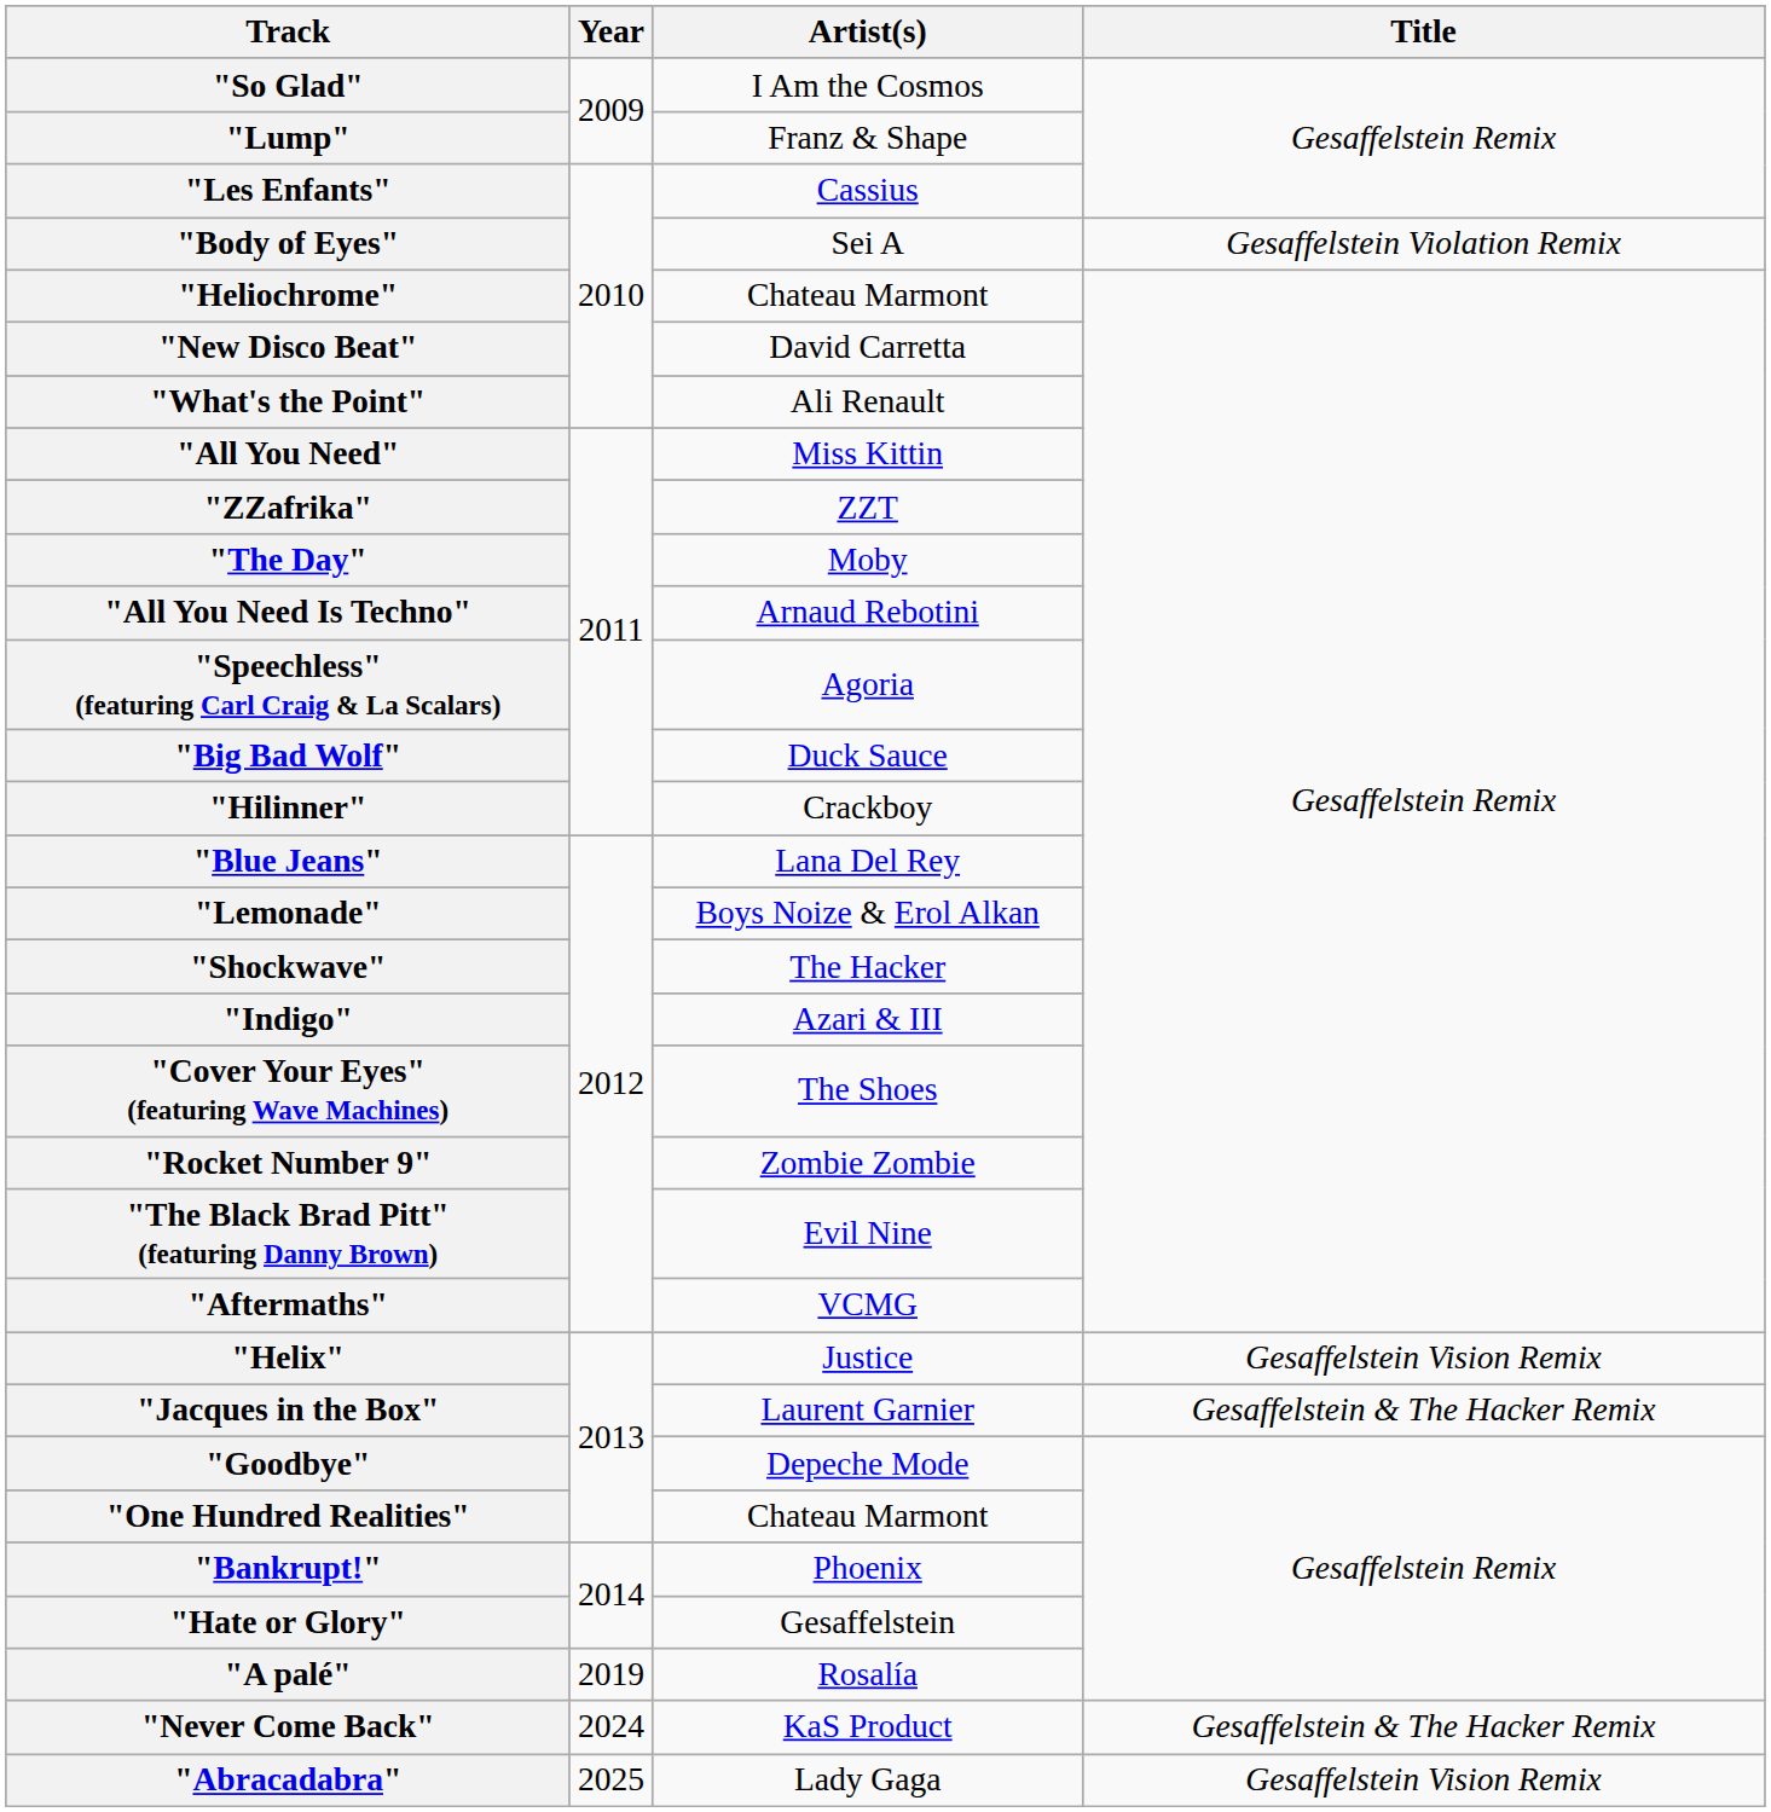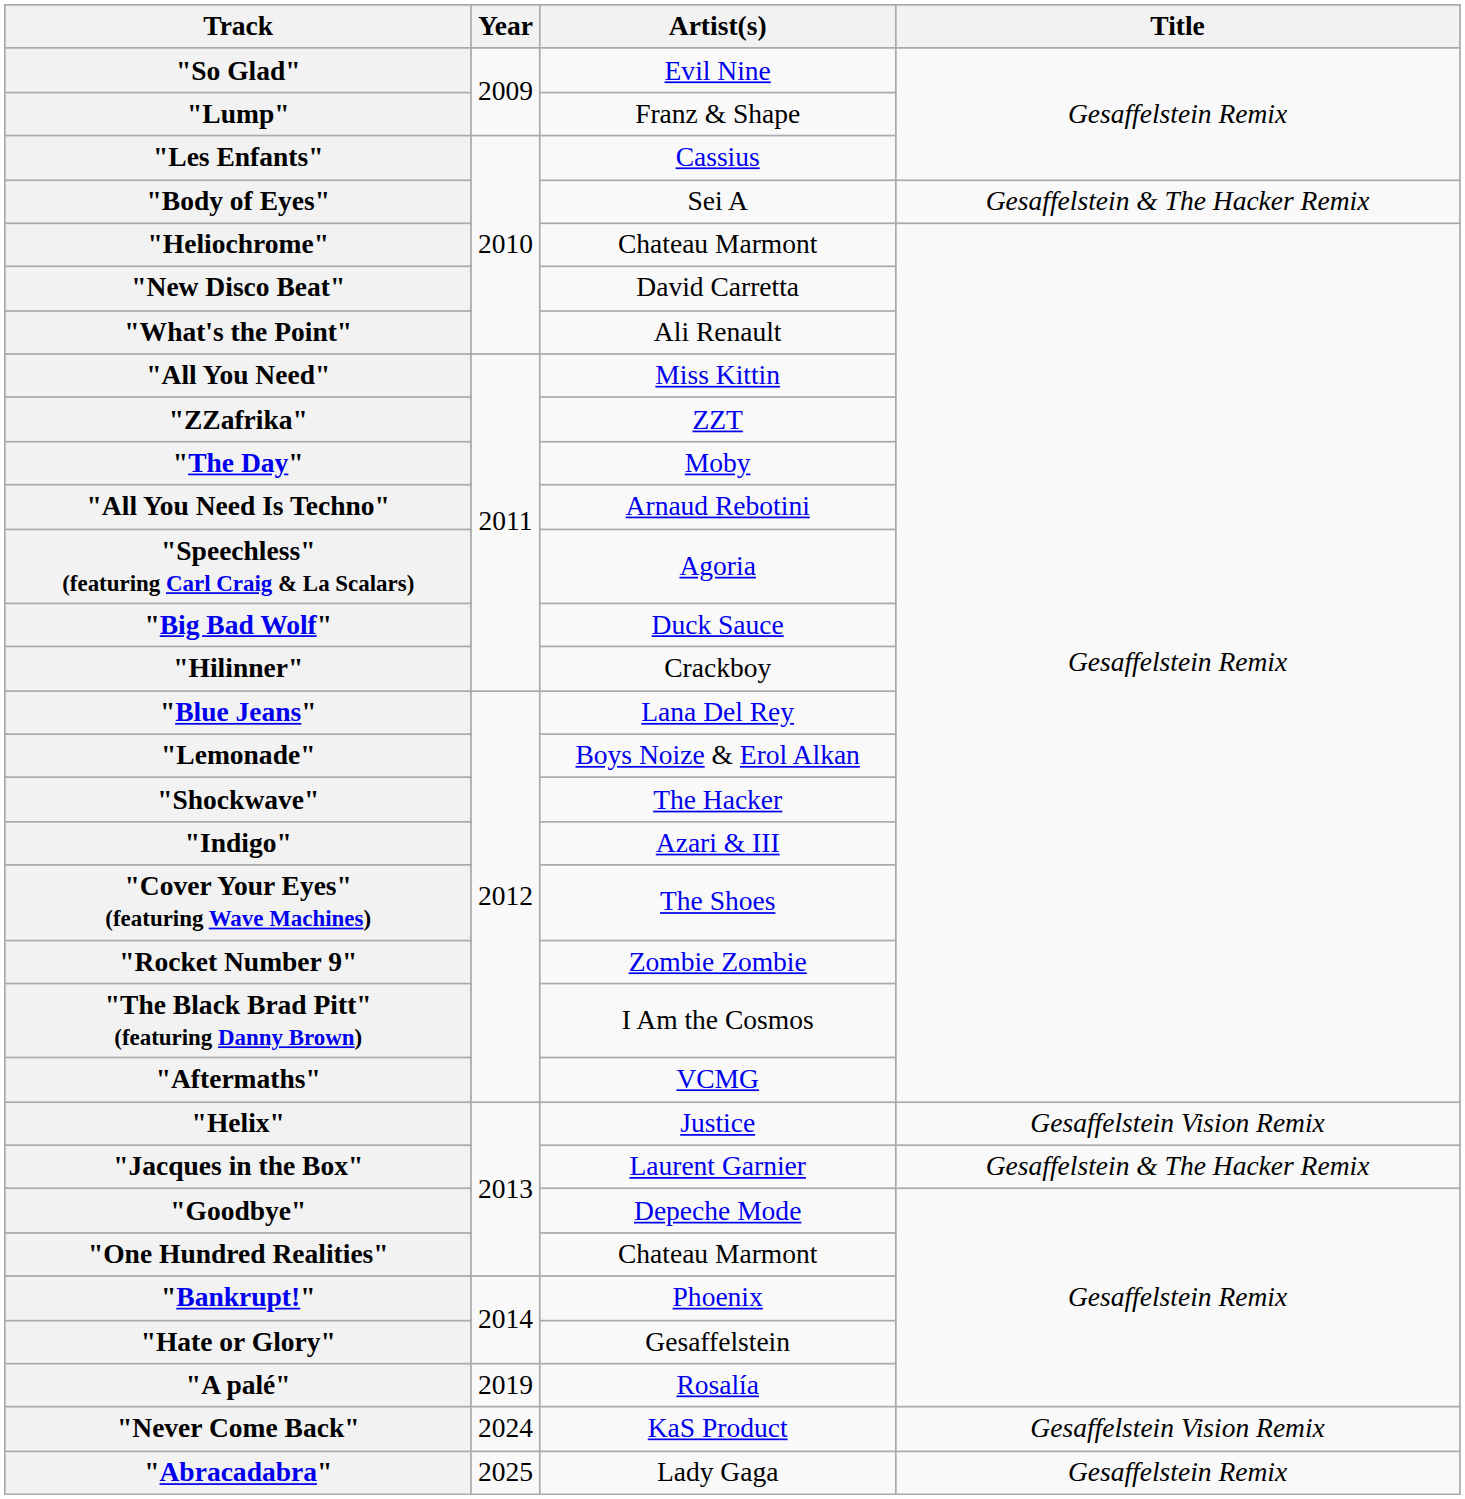 <table class="wikitable plainrowheaders" style="text-align:center;">
 <tr>
 <th scope="col" style="width:16.5em;">Track</th>
 <th scope="col">Year</th>
 <th scope="col" style="width:200px;">Artist(s)</th>
 <th scope="col" style="width:20em;">Title</th>
 </tr>
 <tr>
 <th scope="row">"So Glad"</th>
 <td rowspan="2">2009</td>
-<td>I Am the Cosmos</td>
+<td><a href='#'>Evil Nine</a></td>
 <td rowspan="3"><em>Gesaffelstein Remix</em></td>
 </tr>
 <tr>
 <th scope="row">"Lump"</th>
 <td>Franz & Shape</td>
 </tr>
 <tr>
 <th scope="row">"Les Enfants"</th>
 <td rowspan="5">2010</td>
 <td><a href='#'>Cassius</a></td>
 </tr>
 <tr>
 <th scope="row">"Body of Eyes"</th>
 <td>Sei A</td>
-<td><em>Gesaffelstein Violation Remix</em></td>
+<td><em>Gesaffelstein & The Hacker Remix</em></td>
 </tr>
 <tr>
 <th scope="row">"Heliochrome"</th>
 <td>Chateau Marmont</td>
 <td rowspan="18"><em>Gesaffelstein Remix</em></td>
 </tr>
 <tr>
 <th scope="row">"New Disco Beat"</th>
 <td>David Carretta</td>
 </tr>
 <tr>
 <th scope="row">"What's the Point"</th>
 <td>Ali Renault</td>
 </tr>
 <tr>
 <th scope="row">"All You Need"</th>
 <td rowspan="7">2011</td>
 <td><a href='#'>Miss Kittin</a></td>
 </tr>
 <tr>
 <th scope="row">"ZZafrika"</th>
 <td><a href='#'>ZZT</a></td>
 </tr>
 <tr>
 <th scope="row">"<a href='#'>The Day</a>"</th>
 <td><a href='#'>Moby</a></td>
 </tr>
 <tr>
 <th scope="row">"All You Need Is Techno"</th>
 <td><a href='#'>Arnaud Rebotini</a></td>
 </tr>
 <tr>
 <th scope="row">"Speechless"<br><small>(featuring <a href='#'>Carl Craig</a> & La Scalars)</small></th>
 <td><a href='#'>Agoria</a></td>
 </tr>
 <tr>
 <th scope="row">"<a href='#'>Big Bad Wolf</a>"</th>
 <td><a href='#'>Duck Sauce</a></td>
 </tr>
 <tr>
 <th scope="row">"Hilinner"</th>
 <td>Crackboy</td>
 </tr>
 <tr>
 <th scope="row">"<a href='#'>Blue Jeans</a>"</th>
 <td rowspan="8">2012</td>
 <td><a href='#'>Lana Del Rey</a></td>
 </tr>
 <tr>
 <th scope="row">"Lemonade"</th>
 <td><a href='#'>Boys Noize</a> & <a href='#'>Erol Alkan</a></td>
 </tr>
 <tr>
 <th scope="row">"Shockwave"</th>
 <td><a href='#'>The Hacker</a></td>
 </tr>
 <tr>
 <th scope="row">"Indigo"</th>
 <td><a href='#'>Azari & III</a></td>
 </tr>
 <tr>
 <th scope="row">"Cover Your Eyes"<br><small>(featuring <a href='#'>Wave Machines</a>)</small></th>
 <td><a href='#'>The Shoes</a></td>
 </tr>
 <tr>
 <th scope="row">"Rocket Number 9"</th>
 <td><a href='#'>Zombie Zombie</a></td>
 </tr>
 <tr>
 <th scope="row">"The Black Brad Pitt"<br><small>(featuring <a href='#'>Danny Brown</a>)</small></th>
-<td><a href='#'>Evil Nine</a></td>
+<td>I Am the Cosmos</td>
 </tr>
 <tr>
 <th scope="row">"Aftermaths"</th>
 <td><a href='#'>VCMG</a></td>
 </tr>
 <tr>
 <th scope="row">"Helix"</th>
 <td rowspan="4">2013</td>
 <td><a href='#'>Justice</a></td>
 <td><em>Gesaffelstein Vision Remix</em></td>
 </tr>
 <tr>
 <th scope="row">"Jacques in the Box"</th>
 <td><a href='#'>Laurent Garnier</a></td>
 <td><em>Gesaffelstein & The Hacker Remix</em></td>
 </tr>
 <tr>
 <th scope="row">"Goodbye"</th>
 <td><a href='#'>Depeche Mode</a></td>
 <td rowspan="5"><em>Gesaffelstein Remix</em></td>
 </tr>
 <tr>
 <th scope="row">"One Hundred Realities"</th>
 <td>Chateau Marmont</td>
 </tr>
 <tr>
 <th scope="row">"<a href='#'>Bankrupt!</a>"</th>
 <td rowspan="2">2014</td>
 <td><a href='#'>Phoenix</a></td>
 </tr>
 <tr>
 <th scope="row">"Hate or Glory"</th>
 <td>Gesaffelstein</td>
 </tr>
 <tr>
 <th scope="row">"A palé"</th>
 <td>2019</td>
 <td><a href='#'>Rosalía</a></td>
 </tr>
 <tr>
 <th scope="row">"Never Come Back"</th>
 <td>2024</td>
 <td><a href='#'>KaS Product</a></td>
-<td><em>Gesaffelstein & The Hacker Remix</em></td>
+<td><em>Gesaffelstein Vision Remix</em></td>
 </tr>
 <tr>
 <th scope="row">"<a href='#'>Abracadabra</a>"</th>
 <td>2025</td>
 <td>Lady Gaga</td>
-<td><em>Gesaffelstein Vision Remix</em></td>
+<td><em>Gesaffelstein Remix</em></td>
 </tr>
 </table>
